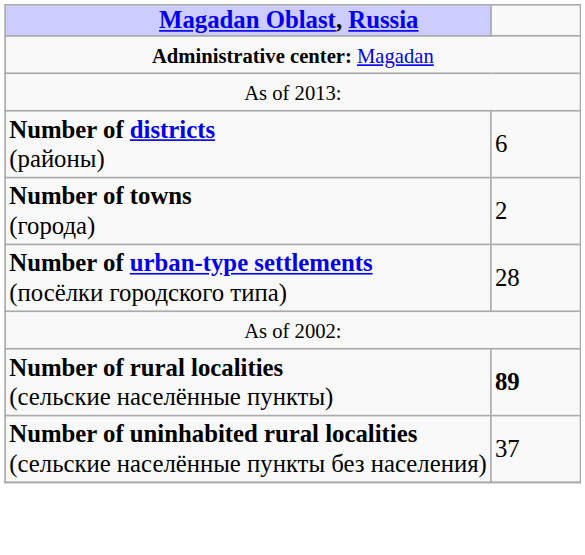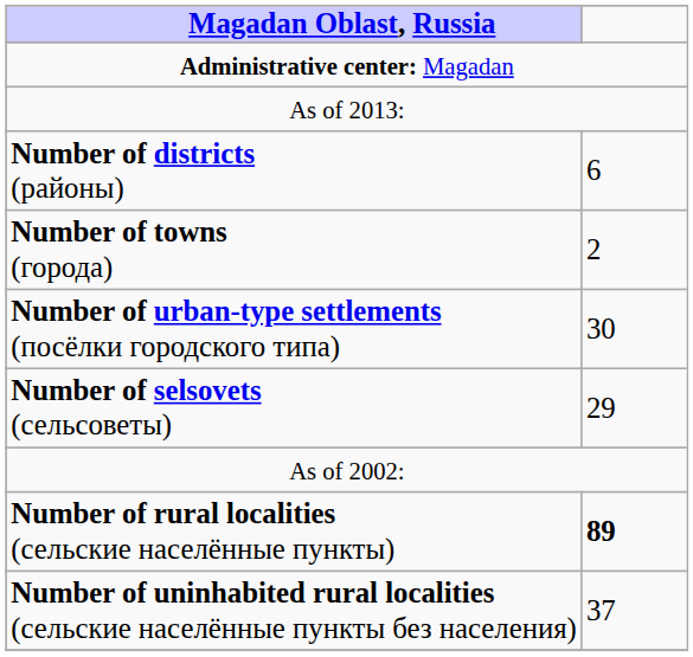 <table border=1 align="right" cellpadding=2 cellspacing=0 style="margin: 0 0 1em 1em; background: #f9f9f9; border: 1px #aaa solid; border-collapse: collapse; font-size: 95%;">
 <tr>
 <th bgcolor="#ccccff" style="padding:0 0 0 50px;"><a href='#'>Magadan Oblast</a>, <a href='#'>Russia</a></th>
 <td width="50px"></td>
 </tr>
 <tr>
 <td colspan=2 align="center"><small><strong>Administrative center:</strong> <a href='#'>Magadan</a></small></td>
 </tr>
 <tr>
 <td colspan=2 align="center"><small>As of 2013:</small></td>
 </tr>
 <tr>
 <td><strong>Number of <a href='#'>districts</a></strong><br>(районы)</td>
 <td>6</td>
 </tr>
 <tr>
 <td><strong>Number of towns</strong><br>(города)</td>
 <td>2</td>
 </tr>
 <tr>
 <td><strong>Number of <a href='#'>urban-type settlements</a></strong><br>(посёлки городского типа)</td>
-<td>28</td>
+<td>30</td>
+</tr>
+<tr>
+<td><strong>Number of <a href='#'>selsovets</a></strong><br>(сельсоветы)</td>
+<td>29</td>
 </tr>
 <tr>
 <td colspan=2 align="center"><small>As of 2002:</small></td>
 </tr>
 <tr>
 <td><strong>Number of rural localities</strong><br>(сельские населённые пункты)</td>
 <td><strong>89</strong></td>
 </tr>
 <tr>
 <td><strong>Number of uninhabited rural localities</strong><br>(сельские населённые пункты без населения)</td>
 <td>37</td>
 </tr>
 <tr>
 </tr>
 </table>
